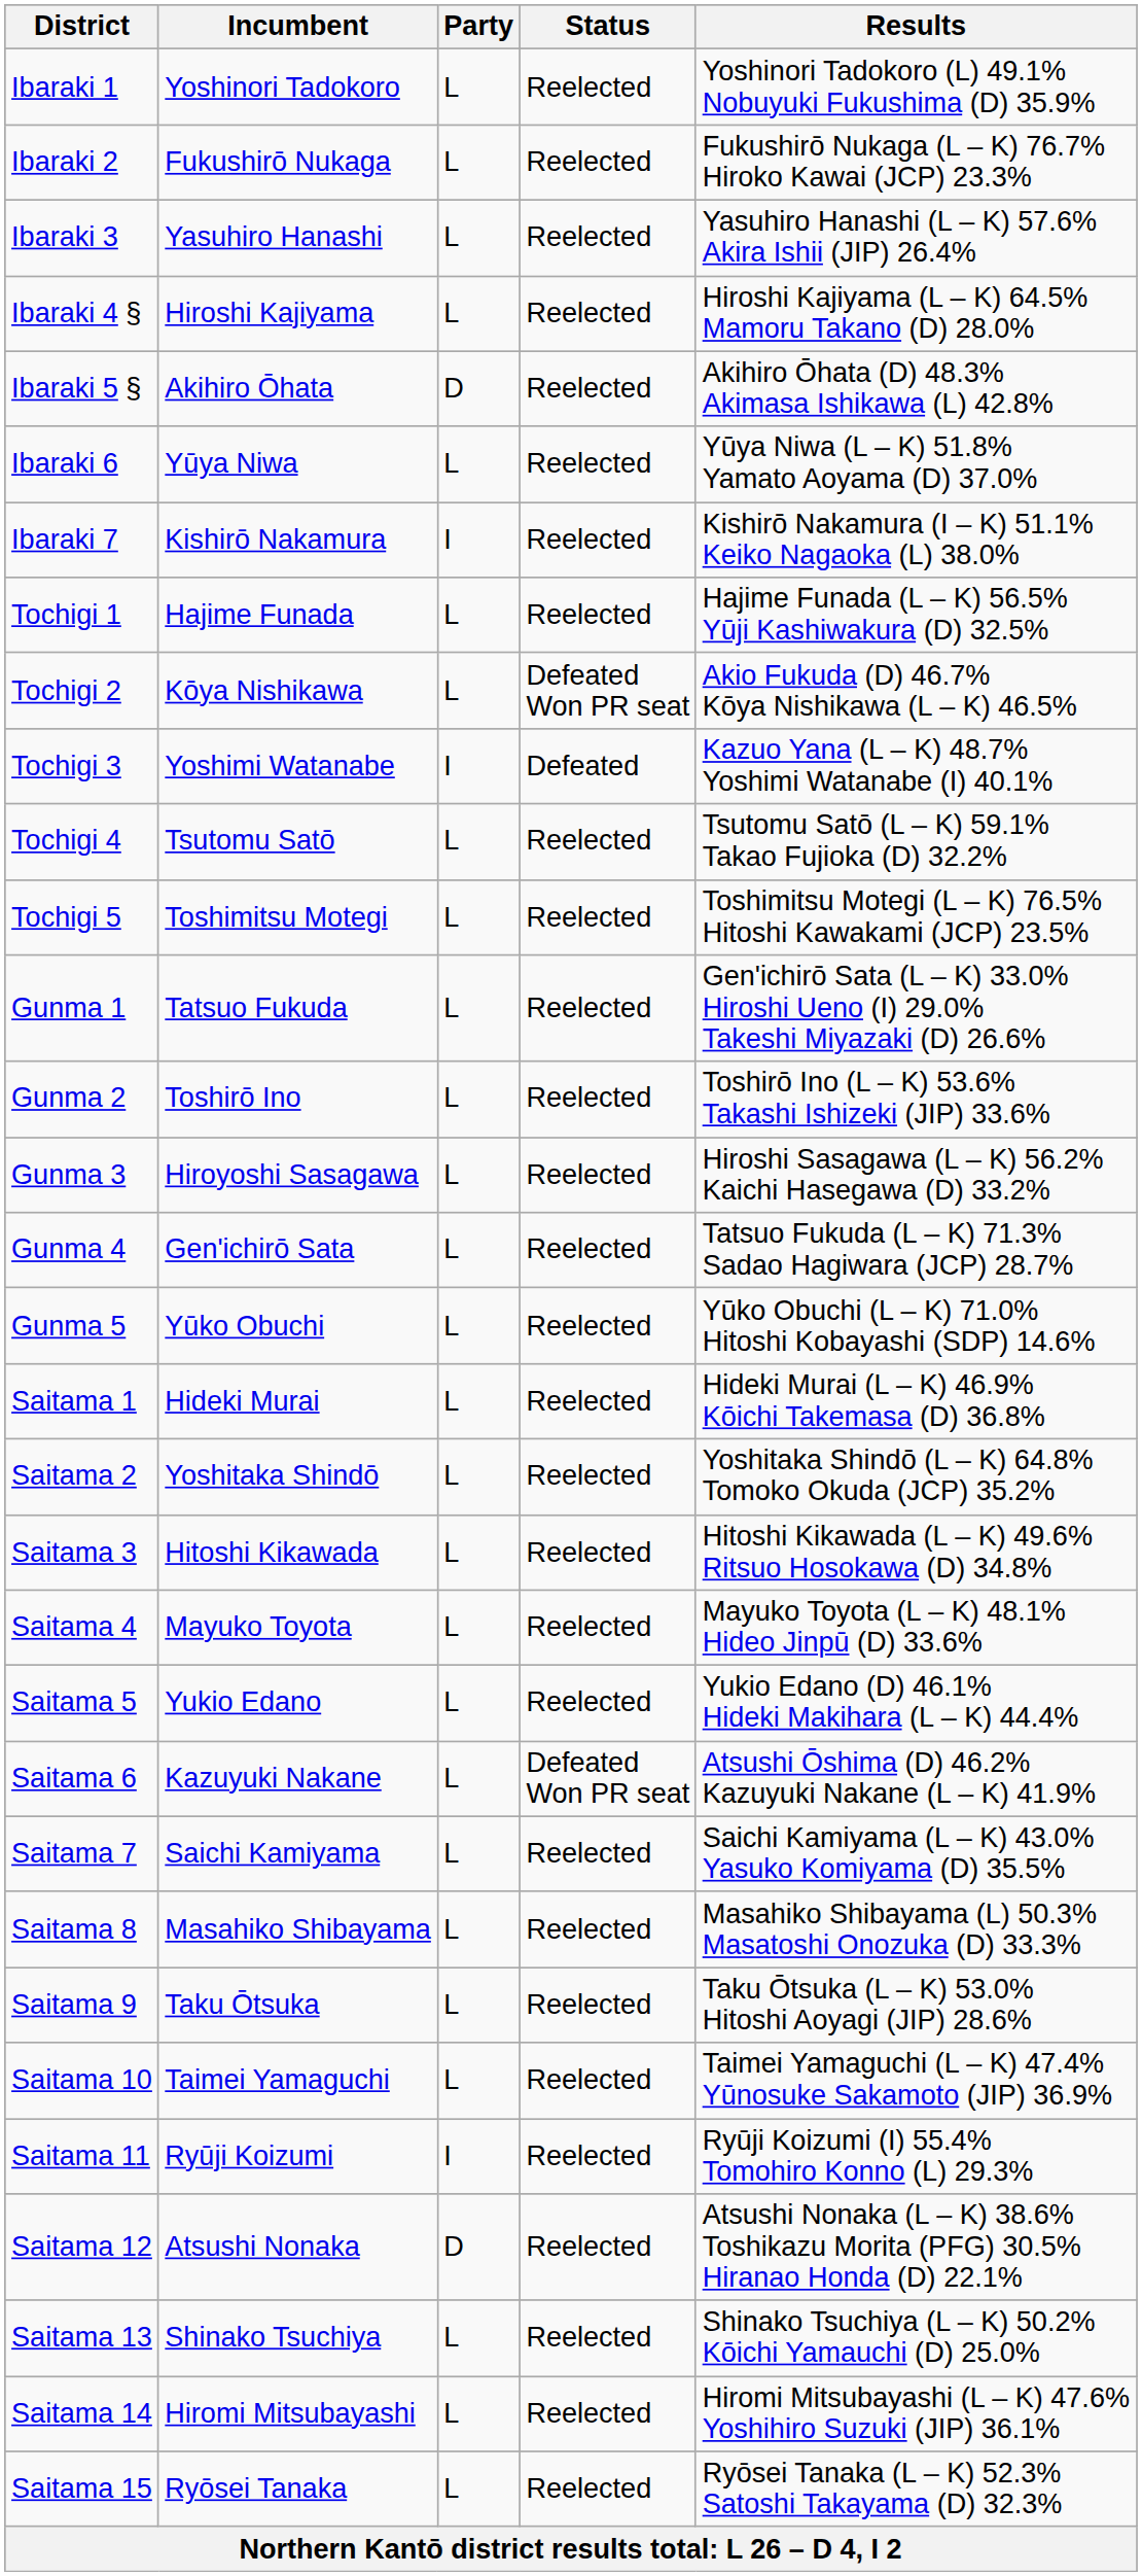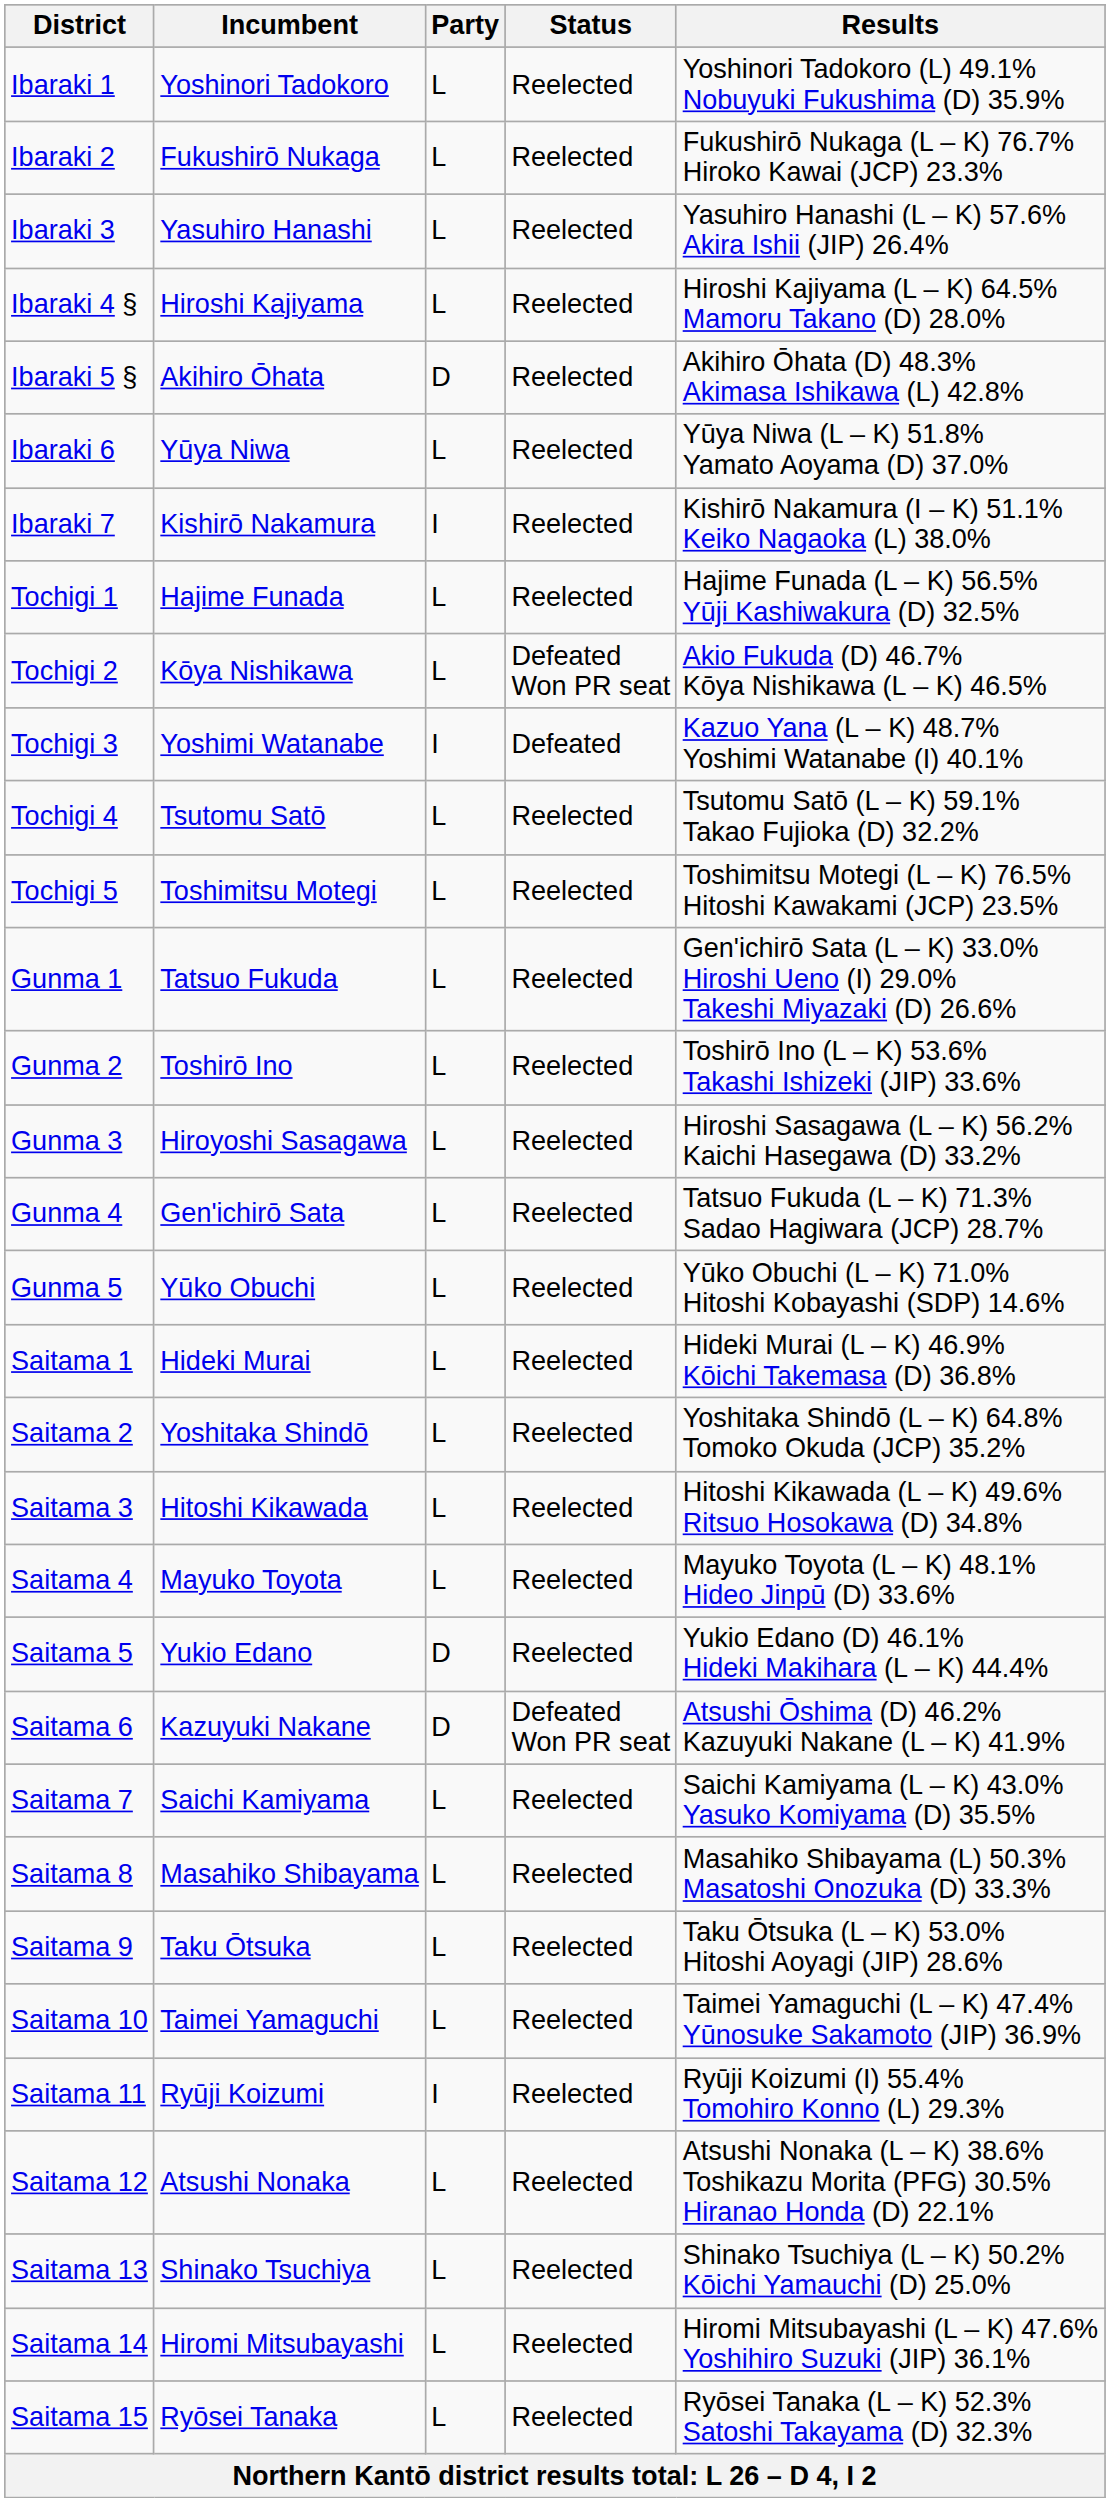 <table class="wikitable">
 <tr>
 <th>District</th>
 <th>Incumbent</th>
 <th>Party</th>
 <th>Status</th>
 <th>Results</th>
 </tr>
 <tr>
 <td><a href='#'>Ibaraki 1</a></td>
 <td><a href='#'>Yoshinori Tadokoro</a></td>
 <td>L</td>
 <td>Reelected</td>
 <td>Yoshinori Tadokoro (L) 49.1%<br><a href='#'>Nobuyuki Fukushima</a> (D) 35.9%</td>
 </tr>
 <tr>
 <td><a href='#'>Ibaraki 2</a></td>
 <td><a href='#'>Fukushirō Nukaga</a></td>
 <td>L</td>
 <td>Reelected</td>
 <td>Fukushirō Nukaga  (L – K) 76.7%<br>Hiroko Kawai (JCP) 23.3%</td>
 </tr>
 <tr>
 <td><a href='#'>Ibaraki 3</a></td>
 <td><a href='#'>Yasuhiro Hanashi</a></td>
 <td>L</td>
 <td>Reelected</td>
 <td>Yasuhiro Hanashi (L – K) 57.6%<br><a href='#'>Akira Ishii</a> (JIP) 26.4%</td>
 </tr>
 <tr>
 <td><a href='#'>Ibaraki 4</a> §</td>
 <td><a href='#'>Hiroshi Kajiyama</a></td>
 <td>L</td>
 <td>Reelected</td>
 <td>Hiroshi Kajiyama (L – K) 64.5%<br><a href='#'>Mamoru Takano</a> (D) 28.0%</td>
 </tr>
 <tr>
 <td><a href='#'>Ibaraki 5</a> §</td>
 <td><a href='#'>Akihiro Ōhata</a></td>
 <td>D</td>
 <td>Reelected</td>
 <td>Akihiro Ōhata (D) 48.3%<br><a href='#'>Akimasa Ishikawa</a> (L) 42.8%</td>
 </tr>
 <tr>
 <td><a href='#'>Ibaraki 6</a></td>
 <td><a href='#'>Yūya Niwa</a></td>
 <td>L</td>
 <td>Reelected</td>
 <td>Yūya Niwa (L – K) 51.8%<br>Yamato Aoyama (D) 37.0%</td>
 </tr>
 <tr>
 <td><a href='#'>Ibaraki 7</a></td>
 <td><a href='#'>Kishirō Nakamura</a></td>
 <td>I</td>
 <td>Reelected</td>
 <td>Kishirō Nakamura (I – K) 51.1%<br><a href='#'>Keiko Nagaoka</a> (L) 38.0%</td>
 </tr>
 <tr>
 <td><a href='#'>Tochigi 1</a></td>
 <td><a href='#'>Hajime Funada</a></td>
 <td>L</td>
 <td>Reelected</td>
 <td>Hajime Funada (L – K) 56.5%<br><a href='#'>Yūji Kashiwakura</a> (D) 32.5%</td>
 </tr>
 <tr>
 <td><a href='#'>Tochigi 2</a></td>
 <td><a href='#'>Kōya Nishikawa</a></td>
 <td>L</td>
 <td>Defeated<br>Won PR seat</td>
 <td><a href='#'>Akio Fukuda</a> (D) 46.7%<br>Kōya Nishikawa (L – K) 46.5%</td>
 </tr>
 <tr>
 <td><a href='#'>Tochigi 3</a></td>
 <td><a href='#'>Yoshimi Watanabe</a></td>
 <td>I</td>
 <td>Defeated</td>
 <td><a href='#'>Kazuo Yana</a> (L – K) 48.7%<br>Yoshimi Watanabe (I) 40.1%</td>
 </tr>
 <tr>
 <td><a href='#'>Tochigi 4</a></td>
 <td><a href='#'>Tsutomu Satō</a></td>
 <td>L</td>
 <td>Reelected</td>
 <td>Tsutomu Satō (L – K) 59.1%<br>Takao Fujioka (D) 32.2%</td>
 </tr>
 <tr>
 <td><a href='#'>Tochigi 5</a></td>
 <td><a href='#'>Toshimitsu Motegi</a></td>
 <td>L</td>
 <td>Reelected</td>
 <td>Toshimitsu Motegi (L – K) 76.5%<br>Hitoshi Kawakami (JCP) 23.5%</td>
 </tr>
 <tr>
 <td><a href='#'>Gunma 1</a></td>
 <td><a href='#'>Tatsuo Fukuda</a></td>
 <td>L</td>
 <td>Reelected</td>
 <td>Gen'ichirō Sata (L – K) 33.0%<br><a href='#'>Hiroshi Ueno</a> (I) 29.0%<br><a href='#'>Takeshi Miyazaki</a> (D) 26.6%</td>
 </tr>
 <tr>
 <td><a href='#'>Gunma 2</a></td>
 <td><a href='#'>Toshirō Ino</a></td>
 <td>L</td>
 <td>Reelected</td>
 <td>Toshirō Ino (L – K) 53.6%<br><a href='#'>Takashi Ishizeki</a> (JIP) 33.6%</td>
 </tr>
 <tr>
 <td><a href='#'>Gunma 3</a></td>
 <td><a href='#'>Hiroyoshi Sasagawa</a></td>
 <td>L</td>
 <td>Reelected</td>
 <td>Hiroshi Sasagawa (L – K) 56.2%<br>Kaichi Hasegawa (D) 33.2%</td>
 </tr>
 <tr>
 <td><a href='#'>Gunma 4</a></td>
 <td><a href='#'>Gen'ichirō Sata</a></td>
 <td>L</td>
 <td>Reelected</td>
 <td>Tatsuo Fukuda (L – K) 71.3%<br>Sadao Hagiwara (JCP) 28.7%</td>
 </tr>
 <tr>
 <td><a href='#'>Gunma 5</a></td>
 <td><a href='#'>Yūko Obuchi</a></td>
 <td>L</td>
 <td>Reelected</td>
 <td>Yūko Obuchi (L – K) 71.0%<br>Hitoshi Kobayashi (SDP) 14.6%</td>
 </tr>
 <tr>
 <td><a href='#'>Saitama 1</a></td>
 <td><a href='#'>Hideki Murai</a></td>
 <td>L</td>
 <td>Reelected</td>
 <td>Hideki Murai (L – K) 46.9%<br><a href='#'>Kōichi Takemasa</a> (D) 36.8%</td>
 </tr>
 <tr>
 <td><a href='#'>Saitama 2</a></td>
 <td><a href='#'>Yoshitaka Shindō</a></td>
 <td>L</td>
 <td>Reelected</td>
 <td>Yoshitaka Shindō (L – K) 64.8%<br>Tomoko Okuda (JCP) 35.2%</td>
 </tr>
 <tr>
 <td><a href='#'>Saitama 3</a></td>
 <td><a href='#'>Hitoshi Kikawada</a></td>
 <td>L</td>
 <td>Reelected</td>
 <td>Hitoshi Kikawada (L – K) 49.6%<br><a href='#'>Ritsuo Hosokawa</a> (D) 34.8%</td>
 </tr>
 <tr>
 <td><a href='#'>Saitama 4</a></td>
 <td><a href='#'>Mayuko Toyota</a></td>
 <td>L</td>
 <td>Reelected</td>
 <td>Mayuko Toyota (L – K) 48.1%<br><a href='#'>Hideo Jinpū</a> (D) 33.6%</td>
 </tr>
 <tr>
 <td><a href='#'>Saitama 5</a></td>
 <td><a href='#'>Yukio Edano</a></td>
-<td>L</td>
+<td>D</td>
 <td>Reelected</td>
 <td>Yukio Edano (D) 46.1%<br><a href='#'>Hideki Makihara</a> (L – K) 44.4%</td>
 </tr>
 <tr>
 <td><a href='#'>Saitama 6</a></td>
 <td><a href='#'>Kazuyuki Nakane</a></td>
-<td>L</td>
+<td>D</td>
 <td>Defeated<br>Won PR seat</td>
 <td><a href='#'>Atsushi Ōshima</a> (D) 46.2%<br>Kazuyuki Nakane (L – K) 41.9%</td>
 </tr>
 <tr>
 <td><a href='#'>Saitama 7</a></td>
 <td><a href='#'>Saichi Kamiyama</a></td>
 <td>L</td>
 <td>Reelected</td>
 <td>Saichi Kamiyama (L – K) 43.0%<br><a href='#'>Yasuko Komiyama</a> (D) 35.5%</td>
 </tr>
 <tr>
 <td><a href='#'>Saitama 8</a></td>
 <td><a href='#'>Masahiko Shibayama</a></td>
 <td>L</td>
 <td>Reelected</td>
 <td>Masahiko Shibayama (L) 50.3%<br><a href='#'>Masatoshi Onozuka</a> (D) 33.3%</td>
 </tr>
 <tr>
 <td><a href='#'>Saitama 9</a></td>
 <td><a href='#'>Taku Ōtsuka</a></td>
 <td>L</td>
 <td>Reelected</td>
 <td>Taku Ōtsuka (L – K) 53.0%<br>Hitoshi Aoyagi (JIP) 28.6%</td>
 </tr>
 <tr>
 <td><a href='#'>Saitama 10</a></td>
 <td><a href='#'>Taimei Yamaguchi</a></td>
 <td>L</td>
 <td>Reelected</td>
 <td>Taimei Yamaguchi (L – K) 47.4%<br><a href='#'>Yūnosuke Sakamoto</a> (JIP) 36.9%</td>
 </tr>
 <tr>
 <td><a href='#'>Saitama 11</a></td>
 <td><a href='#'>Ryūji Koizumi</a></td>
 <td>I</td>
 <td>Reelected</td>
 <td>Ryūji Koizumi (I) 55.4%<br><a href='#'>Tomohiro Konno</a> (L) 29.3%</td>
 </tr>
 <tr>
 <td><a href='#'>Saitama 12</a></td>
 <td><a href='#'>Atsushi Nonaka</a></td>
-<td>D</td>
+<td>L</td>
 <td>Reelected</td>
 <td>Atsushi Nonaka (L – K) 38.6%<br>Toshikazu Morita (PFG) 30.5%<br><a href='#'>Hiranao Honda</a> (D) 22.1%</td>
 </tr>
 <tr>
 <td><a href='#'>Saitama 13</a></td>
 <td><a href='#'>Shinako Tsuchiya</a></td>
 <td>L</td>
 <td>Reelected</td>
 <td>Shinako Tsuchiya (L – K) 50.2%<br><a href='#'>Kōichi Yamauchi</a> (D) 25.0%</td>
 </tr>
 <tr>
 <td><a href='#'>Saitama 14</a></td>
 <td><a href='#'>Hiromi Mitsubayashi</a></td>
 <td>L</td>
 <td>Reelected</td>
 <td>Hiromi Mitsubayashi (L – K) 47.6%<br><a href='#'>Yoshihiro Suzuki</a> (JIP) 36.1%</td>
 </tr>
 <tr>
 <td><a href='#'>Saitama 15</a></td>
 <td><a href='#'>Ryōsei Tanaka</a></td>
 <td>L</td>
 <td>Reelected</td>
 <td>Ryōsei Tanaka (L – K) 52.3%<br><a href='#'>Satoshi Takayama</a> (D) 32.3%</td>
 </tr>
 <tr>
 <th colspan="5">Northern Kantō district results total: L 26 – D 4, I 2</th>
 </tr>
 </table>
